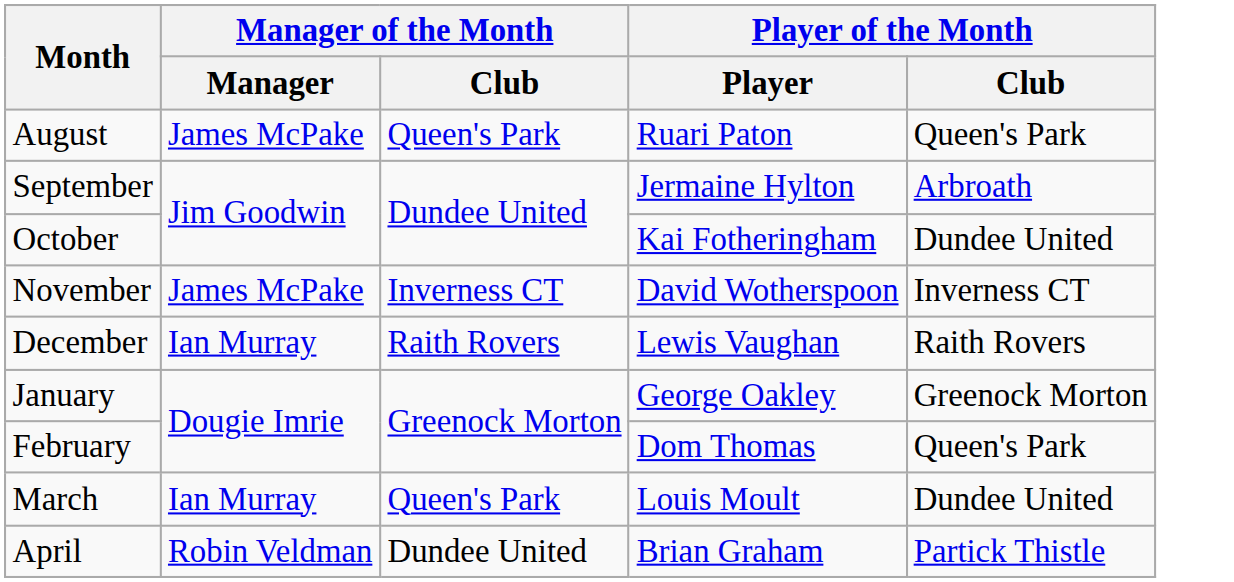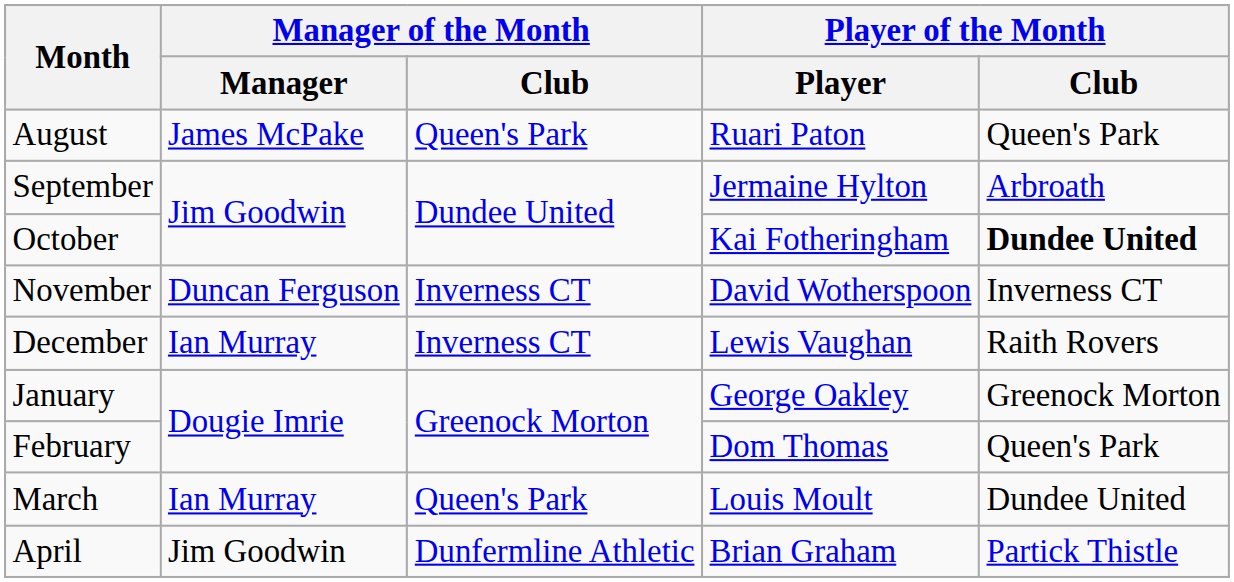 <table class="wikitable">
 <tr>
 <th rowspan="2">Month</th>
 <th colspan="2"><a href='#'>Manager of the Month</a></th>
 <th colspan="2"><a href='#'>Player of the Month</a></th>
 </tr>
 <tr>
 <th>Manager</th>
 <th>Club</th>
 <th>Player</th>
 <th>Club</th>
 </tr>
 <tr>
 <td>August</td>
 <td> <a href='#'>James McPake</a></td>
 <td><a href='#'>Queen's Park</a></td>
 <td> <a href='#'>Ruari Paton</a></td>
 <td>Queen's Park</td>
 </tr>
 <tr>
 <td>September</td>
 <td rowspan="2"> <a href='#'>Jim Goodwin</a></td>
 <td rowspan="2"><a href='#'>Dundee United</a></td>
 <td> <a href='#'>Jermaine Hylton</a></td>
 <td><a href='#'>Arbroath</a></td>
 </tr>
 <tr>
 <td>October</td>
 <td> <a href='#'>Kai Fotheringham</a></td>
-<td>Dundee United</td>
+<td><strong>Dundee United</strong></td>
 </tr>
 <tr>
 <td>November</td>
-<td> <a href='#'>James McPake</a></td>
+<td> <a href='#'>Duncan Ferguson</a></td>
 <td><a href='#'>Inverness CT</a></td>
 <td> <a href='#'>David Wotherspoon</a></td>
 <td>Inverness CT</td>
 </tr>
 <tr>
 <td>December</td>
 <td> <a href='#'>Ian Murray</a></td>
-<td><a href='#'>Raith Rovers</a></td>
+<td><a href='#'>Inverness CT</a></td>
 <td> <a href='#'>Lewis Vaughan</a></td>
 <td>Raith Rovers</td>
 </tr>
 <tr>
 <td>January</td>
 <td rowspan="2"> <a href='#'>Dougie Imrie</a></td>
 <td rowspan="2"><a href='#'>Greenock Morton</a></td>
 <td> <a href='#'>George Oakley</a></td>
 <td>Greenock Morton</td>
 </tr>
 <tr>
 <td>February</td>
 <td> <a href='#'>Dom Thomas</a></td>
 <td>Queen's Park</td>
 </tr>
 <tr>
 <td>March</td>
 <td> <a href='#'>Ian Murray</a></td>
 <td><a href='#'>Queen's Park</a></td>
 <td> <a href='#'>Louis Moult</a></td>
 <td>Dundee United</td>
 </tr>
 <tr>
 <td>April</td>
-<td> <a href='#'>Robin Veldman</a></td>
-<td>Dundee United</td>
+<td> Jim Goodwin</td>
+<td><a href='#'>Dunfermline Athletic</a></td>
 <td> <a href='#'>Brian Graham</a></td>
 <td><a href='#'>Partick Thistle</a></td>
 </tr>
 </table>
